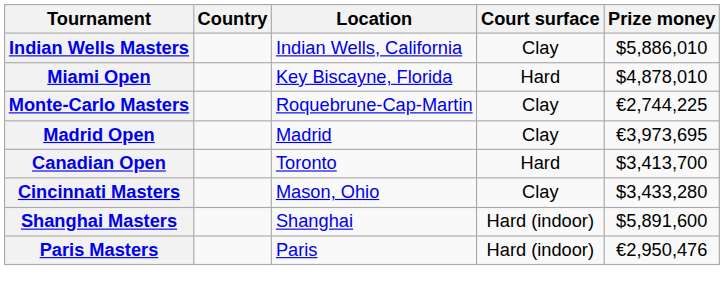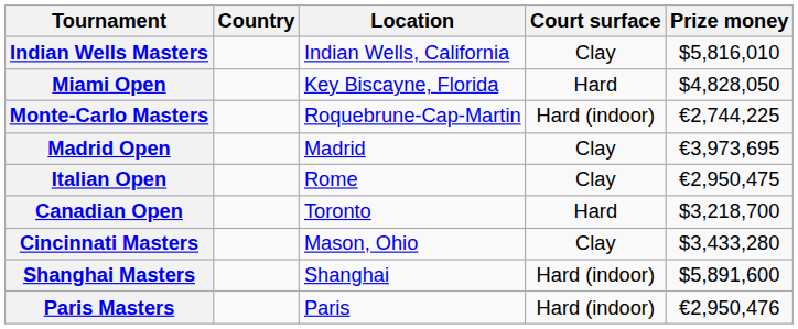 <table class="wikitable plainrowheaders nowrap">
 <tr>
 <th scope="col">Tournament</th>
 <th scope="col">Country</th>
 <th scope="col">Location</th>
 <th scope="col">Court surface</th>
 <th scope="col">Prize money</th>
 </tr>
 <tr>
 <th scope="row"><a href='#'>Indian Wells Masters</a></th>
 <td></td>
 <td><a href='#'>Indian Wells, California</a></td>
 <td align="center">Clay</td>
-<td align="center">$5,886,010</td>
+<td align="center">$5,816,010</td>
 </tr>
 <tr>
 <th scope="row"><a href='#'>Miami Open</a></th>
 <td></td>
 <td><a href='#'>Key Biscayne, Florida</a></td>
 <td align="center">Hard</td>
-<td align="center">$4,878,010</td>
+<td align="center">$4,828,050</td>
 </tr>
 <tr>
 <th scope="row"><a href='#'>Monte-Carlo Masters</a></th>
 <td></td>
 <td><a href='#'>Roquebrune-Cap-Martin</a></td>
-<td align="center">Clay</td>
+<td align="center">Hard (indoor)</td>
 <td align="center">€2,744,225</td>
 </tr>
 <tr>
 <th scope="row"><a href='#'>Madrid Open</a></th>
 <td></td>
 <td><a href='#'>Madrid</a></td>
 <td align="center">Clay</td>
 <td align="center">€3,973,695</td>
 </tr>
 <tr>
+<th scope="row"><a href='#'>Italian Open</a></th>
+<td></td>
+<td><a href='#'>Rome</a></td>
+<td align="center">Clay</td>
+<td align="center">€2,950,475</td>
+</tr>
+<tr>
 <th scope="row"><a href='#'>Canadian Open</a></th>
 <td></td>
 <td><a href='#'>Toronto</a></td>
 <td align="center">Hard</td>
-<td align="center">$3,413,700</td>
+<td align="center">$3,218,700</td>
 </tr>
 <tr>
 <th scope="row"><a href='#'>Cincinnati Masters</a></th>
 <td></td>
 <td><a href='#'>Mason, Ohio</a></td>
 <td align="center">Clay</td>
 <td align="center">$3,433,280</td>
 </tr>
 <tr>
 <th scope="row"><a href='#'>Shanghai Masters</a></th>
 <td></td>
 <td><a href='#'>Shanghai</a></td>
 <td align="center">Hard (indoor)</td>
 <td align="center">$5,891,600</td>
 </tr>
 <tr>
 <th scope="row"><a href='#'>Paris Masters</a></th>
 <td></td>
 <td><a href='#'>Paris</a></td>
 <td align="center">Hard (indoor)</td>
 <td align="center">€2,950,476</td>
 </tr>
 </table>
